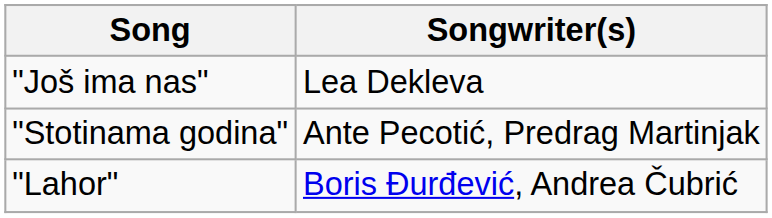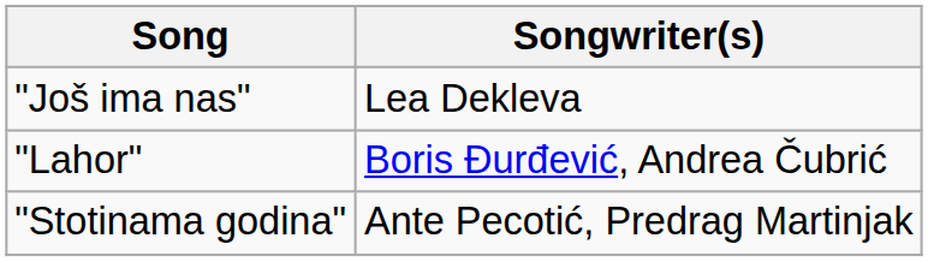 <table class="sortable wikitable" style="margin: 1em auto 1em auto;">
 <tr>
 <th>Song</th>
 <th>Songwriter(s)</th>
 </tr>
 <tr>
 <td>"Još ima nas"</td>
 <td>Lea Dekleva</td>
 </tr>
 <tr>
+<td>"Lahor"</td>
+<td><a href='#'>Boris Đurđević</a>, Andrea Čubrić</td>
+</tr>
+<tr>
 <td>"Stotinama godina"</td>
 <td>Ante Pecotić, Predrag Martinjak</td>
 </tr>
-<tr>
-<td>"Lahor"</td>
-<td><a href='#'>Boris Đurđević</a>, Andrea Čubrić</td>
-</tr>
 </table>
